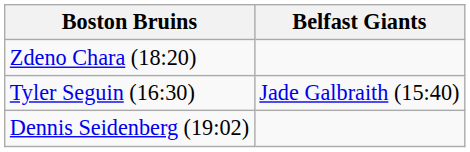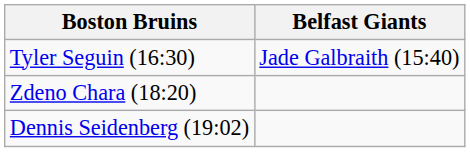 <table class="wikitable">
 <tr>
 <th>Boston Bruins</th>
 <th>Belfast Giants</th>
 </tr>
 <tr>
+<td><a href='#'>Tyler Seguin</a> (16:30)</td>
+<td><a href='#'>Jade Galbraith</a> (15:40)</td>
+</tr>
+<tr>
 <td><a href='#'>Zdeno Chara</a> (18:20)</td>
 <td></td>
-</tr>
-<tr>
-<td><a href='#'>Tyler Seguin</a> (16:30)</td>
-<td><a href='#'>Jade Galbraith</a> (15:40)</td>
 </tr>
 <tr>
 <td><a href='#'>Dennis Seidenberg</a> (19:02)</td>
 <td></td>
 </tr>
 </table>
